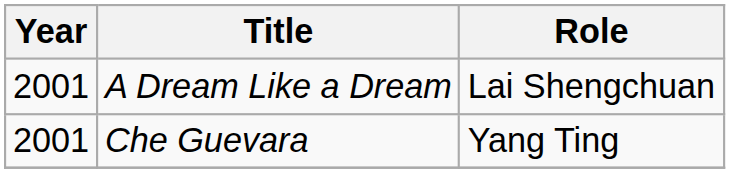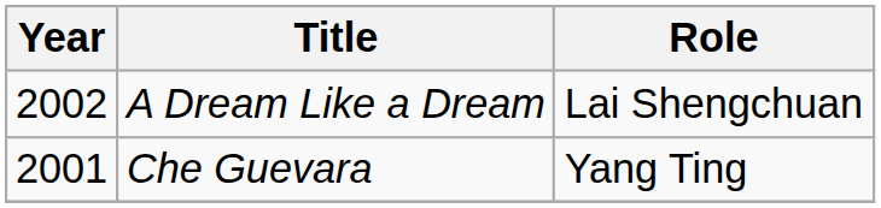 <table class="wikitable sortable">
 <tr>
 <th>Year</th>
 <th>Title</th>
 <th>Role</th>
 </tr>
 <tr>
-<td>2001</td>
+<td>2002</td>
 <td><em>A Dream Like a Dream</em></td>
 <td>Lai Shengchuan</td>
 </tr>
 <tr>
 <td>2001</td>
 <td><em>Che Guevara</em></td>
 <td>Yang Ting</td>
 </tr>
 <tr>
 </tr>
 </table>
